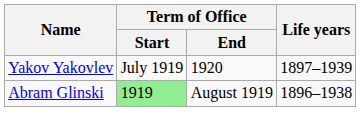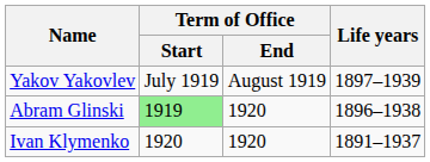 <table class="wikitable">
 <tr>
 <th rowspan="2">Name</th>
 <th colspan="2">Term of Office</th>
 <th rowspan="2">Life years</th>
 </tr>
 <tr>
 <th>Start</th>
 <th>End</th>
 </tr>
 <tr>
 <td><a href='#'>Yakov Yakovlev</a></td>
 <td>July 1919</td>
-<td>1920</td>
+<td>August 1919</td>
 <td>1897–1939</td>
 </tr>
 <tr>
 <td><a href='#'>Abram Glinski</a></td>
 <td style="background: lightgreen;">1919</td>
-<td>August 1919</td>
+<td>1920</td>
 <td>1896–1938</td>
 </tr>
+<tr>
+<td><a href='#'>Ivan Klymenko</a></td>
+<td>1920</td>
+<td>1920</td>
+<td>1891–1937</td>
+</tr>
 </table>
